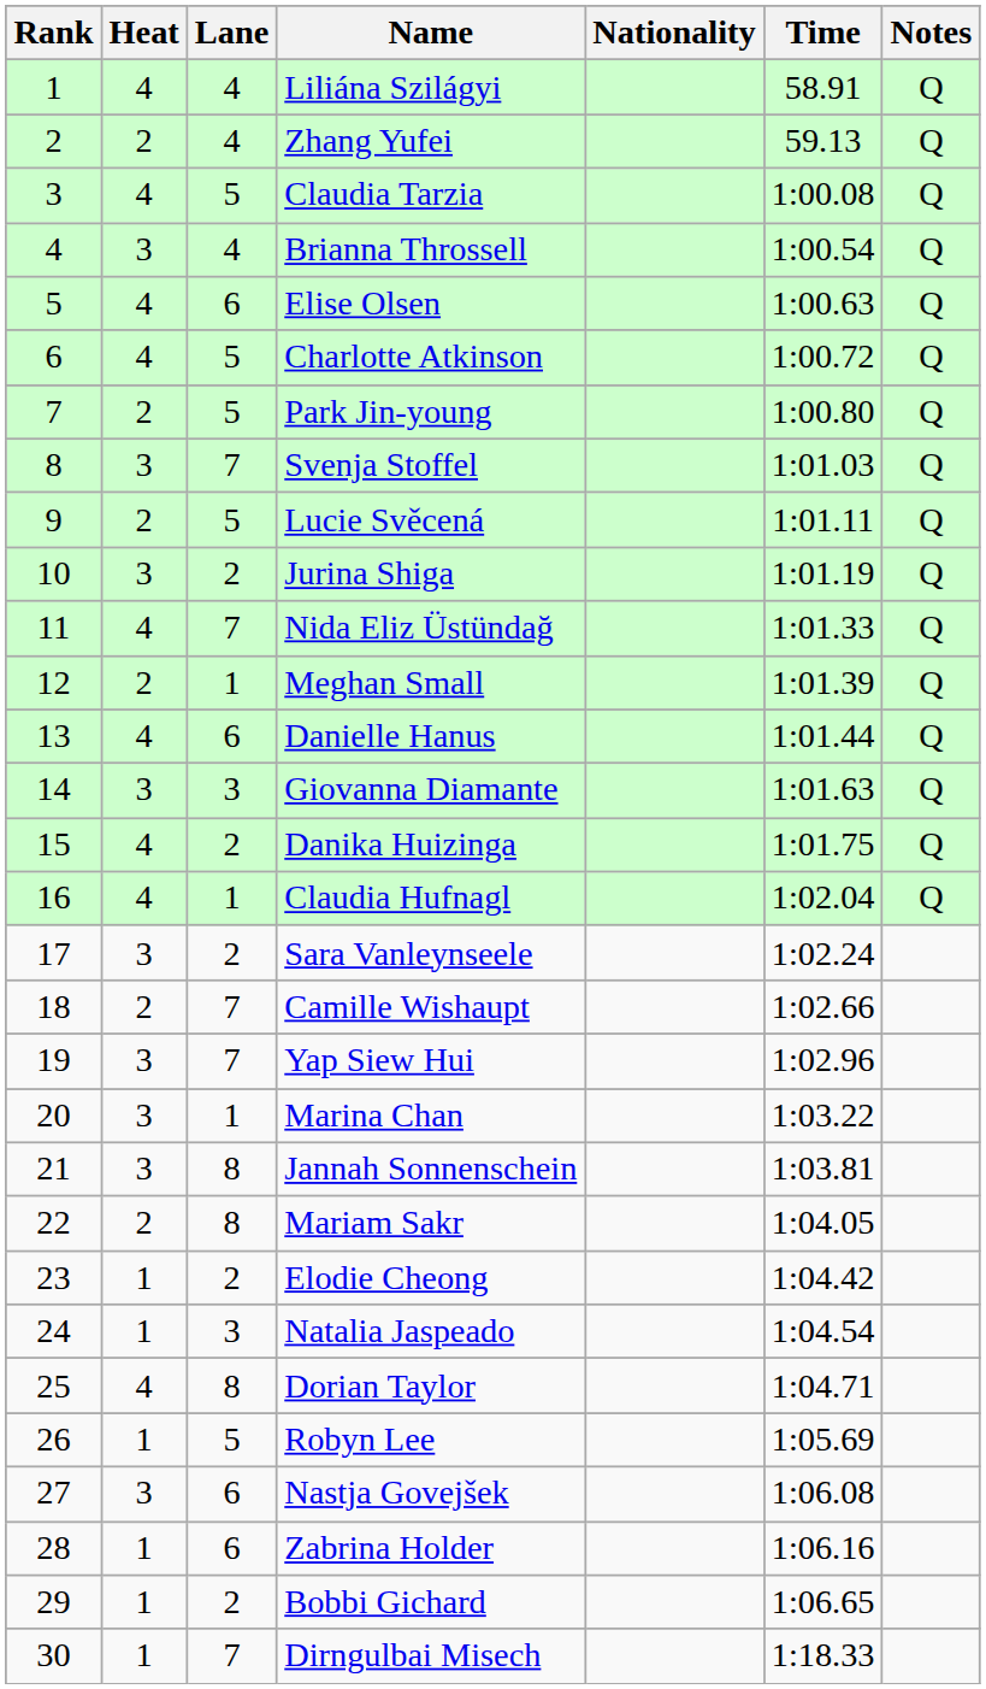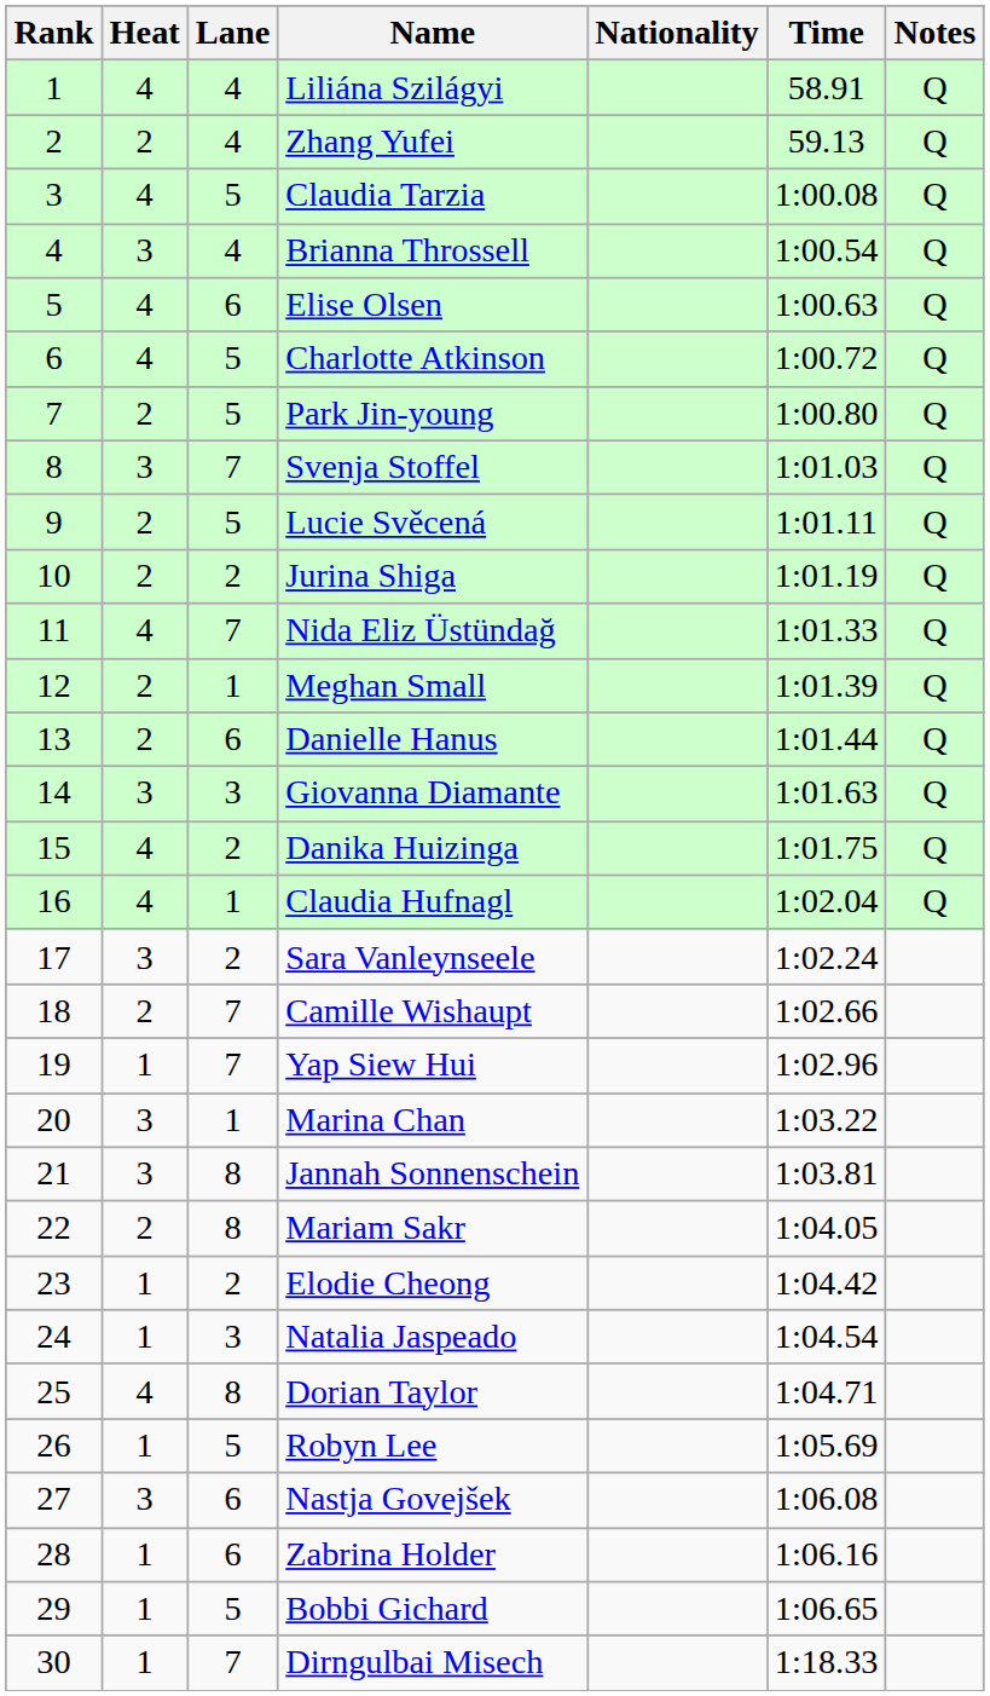 <table class="wikitable sortable" style="text-align:center">
 <tr>
 <th>Rank</th>
 <th>Heat</th>
 <th>Lane</th>
 <th>Name</th>
 <th>Nationality</th>
 <th>Time</th>
 <th>Notes</th>
 </tr>
 <tr bgcolor=ccffcc>
 <td>1</td>
 <td>4</td>
 <td>4</td>
 <td align=left><a href='#'>Liliána Szilágyi</a></td>
 <td align=left></td>
 <td>58.91</td>
 <td>Q</td>
 </tr>
 <tr bgcolor=ccffcc>
 <td>2</td>
 <td>2</td>
 <td>4</td>
 <td align=left><a href='#'>Zhang Yufei</a></td>
 <td align=left></td>
 <td>59.13</td>
 <td>Q</td>
 </tr>
 <tr bgcolor=ccffcc>
 <td>3</td>
 <td>4</td>
 <td>5</td>
 <td align=left><a href='#'>Claudia Tarzia</a></td>
 <td align=left></td>
 <td>1:00.08</td>
 <td>Q</td>
 </tr>
 <tr bgcolor=ccffcc>
 <td>4</td>
 <td>3</td>
 <td>4</td>
 <td align=left><a href='#'>Brianna Throssell</a></td>
 <td align=left></td>
 <td>1:00.54</td>
 <td>Q</td>
 </tr>
 <tr bgcolor=ccffcc>
 <td>5</td>
 <td>4</td>
 <td>6</td>
 <td align=left><a href='#'>Elise Olsen</a></td>
 <td align=left></td>
 <td>1:00.63</td>
 <td>Q</td>
 </tr>
 <tr bgcolor=ccffcc>
 <td>6</td>
 <td>4</td>
 <td>5</td>
 <td align=left><a href='#'>Charlotte Atkinson</a></td>
 <td align=left></td>
 <td>1:00.72</td>
 <td>Q</td>
 </tr>
 <tr bgcolor=ccffcc>
 <td>7</td>
 <td>2</td>
 <td>5</td>
 <td align=left><a href='#'>Park Jin-young</a></td>
 <td align=left></td>
 <td>1:00.80</td>
 <td>Q</td>
 </tr>
 <tr bgcolor=ccffcc>
 <td>8</td>
 <td>3</td>
 <td>7</td>
 <td align=left><a href='#'>Svenja Stoffel</a></td>
 <td align=left></td>
 <td>1:01.03</td>
 <td>Q</td>
 </tr>
 <tr bgcolor=ccffcc>
 <td>9</td>
 <td>2</td>
 <td>5</td>
 <td align=left><a href='#'>Lucie Svěcená</a></td>
 <td align=left></td>
 <td>1:01.11</td>
 <td>Q</td>
 </tr>
 <tr bgcolor=ccffcc>
 <td>10</td>
-<td>3</td>
+<td>2</td>
 <td>2</td>
 <td align=left><a href='#'>Jurina Shiga</a></td>
 <td align=left></td>
 <td>1:01.19</td>
 <td>Q</td>
 </tr>
 <tr bgcolor=ccffcc>
 <td>11</td>
 <td>4</td>
 <td>7</td>
 <td align=left><a href='#'>Nida Eliz Üstündağ</a></td>
 <td align=left></td>
 <td>1:01.33</td>
 <td>Q</td>
 </tr>
 <tr bgcolor=ccffcc>
 <td>12</td>
 <td>2</td>
 <td>1</td>
 <td align=left><a href='#'>Meghan Small</a></td>
 <td align=left></td>
 <td>1:01.39</td>
 <td>Q</td>
 </tr>
 <tr bgcolor=ccffcc>
 <td>13</td>
-<td>4</td>
+<td>2</td>
 <td>6</td>
 <td align=left><a href='#'>Danielle Hanus</a></td>
 <td align=left></td>
 <td>1:01.44</td>
 <td>Q</td>
 </tr>
 <tr bgcolor=ccffcc>
 <td>14</td>
 <td>3</td>
 <td>3</td>
 <td align=left><a href='#'>Giovanna Diamante</a></td>
 <td align=left></td>
 <td>1:01.63</td>
 <td>Q</td>
 </tr>
 <tr bgcolor=ccffcc>
 <td>15</td>
 <td>4</td>
 <td>2</td>
 <td align=left><a href='#'>Danika Huizinga</a></td>
 <td align=left></td>
 <td>1:01.75</td>
 <td>Q</td>
 </tr>
 <tr bgcolor=ccffcc>
 <td>16</td>
 <td>4</td>
 <td>1</td>
 <td align=left><a href='#'>Claudia Hufnagl</a></td>
 <td align=left></td>
 <td>1:02.04</td>
 <td>Q</td>
 </tr>
 <tr>
 <td>17</td>
 <td>3</td>
 <td>2</td>
 <td align=left><a href='#'>Sara Vanleynseele</a></td>
 <td align=left></td>
 <td>1:02.24</td>
 <td></td>
 </tr>
 <tr>
 <td>18</td>
 <td>2</td>
 <td>7</td>
 <td align=left><a href='#'>Camille Wishaupt</a></td>
 <td align=left></td>
 <td>1:02.66</td>
 <td></td>
 </tr>
 <tr>
 <td>19</td>
-<td>3</td>
+<td>1</td>
 <td>7</td>
 <td align=left><a href='#'>Yap Siew Hui</a></td>
 <td align=left></td>
 <td>1:02.96</td>
 <td></td>
 </tr>
 <tr>
 <td>20</td>
 <td>3</td>
 <td>1</td>
 <td align=left><a href='#'>Marina Chan</a></td>
 <td align=left></td>
 <td>1:03.22</td>
 <td></td>
 </tr>
 <tr>
 <td>21</td>
 <td>3</td>
 <td>8</td>
 <td align=left><a href='#'>Jannah Sonnenschein</a></td>
 <td align=left></td>
 <td>1:03.81</td>
 <td></td>
 </tr>
 <tr>
 <td>22</td>
 <td>2</td>
 <td>8</td>
 <td align=left><a href='#'>Mariam Sakr</a></td>
 <td align=left></td>
 <td>1:04.05</td>
 <td></td>
 </tr>
 <tr>
 <td>23</td>
 <td>1</td>
 <td>2</td>
 <td align=left><a href='#'>Elodie Cheong</a></td>
 <td align=left></td>
 <td>1:04.42</td>
 <td></td>
 </tr>
 <tr>
 <td>24</td>
 <td>1</td>
 <td>3</td>
 <td align=left><a href='#'>Natalia Jaspeado</a></td>
 <td align=left></td>
 <td>1:04.54</td>
 <td></td>
 </tr>
 <tr>
 <td>25</td>
 <td>4</td>
 <td>8</td>
 <td align=left><a href='#'>Dorian Taylor</a></td>
 <td align=left></td>
 <td>1:04.71</td>
 <td></td>
 </tr>
 <tr>
 <td>26</td>
 <td>1</td>
 <td>5</td>
 <td align=left><a href='#'>Robyn Lee</a></td>
 <td align=left></td>
 <td>1:05.69</td>
 <td></td>
 </tr>
 <tr>
 <td>27</td>
 <td>3</td>
 <td>6</td>
 <td align=left><a href='#'>Nastja Govejšek</a></td>
 <td align=left></td>
 <td>1:06.08</td>
 <td></td>
 </tr>
 <tr>
 <td>28</td>
 <td>1</td>
 <td>6</td>
 <td align=left><a href='#'>Zabrina Holder</a></td>
 <td align=left></td>
 <td>1:06.16</td>
 <td></td>
 </tr>
 <tr>
 <td>29</td>
 <td>1</td>
-<td>2</td>
+<td>5</td>
 <td align=left><a href='#'>Bobbi Gichard</a></td>
 <td align=left></td>
 <td>1:06.65</td>
 <td></td>
 </tr>
 <tr>
 <td>30</td>
 <td>1</td>
 <td>7</td>
 <td align=left><a href='#'>Dirngulbai Misech</a></td>
 <td align=left></td>
 <td>1:18.33</td>
 <td></td>
 </tr>
 </table>
